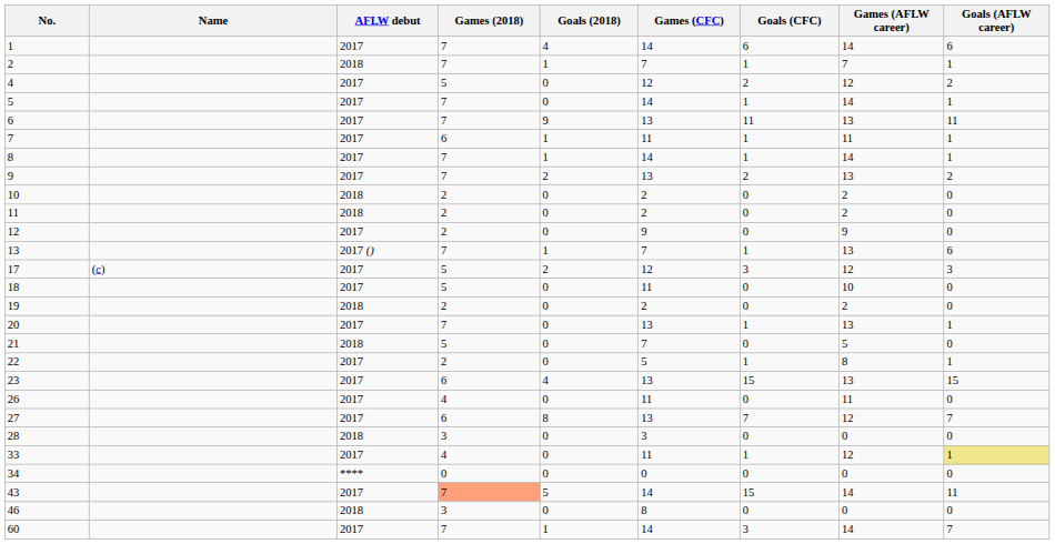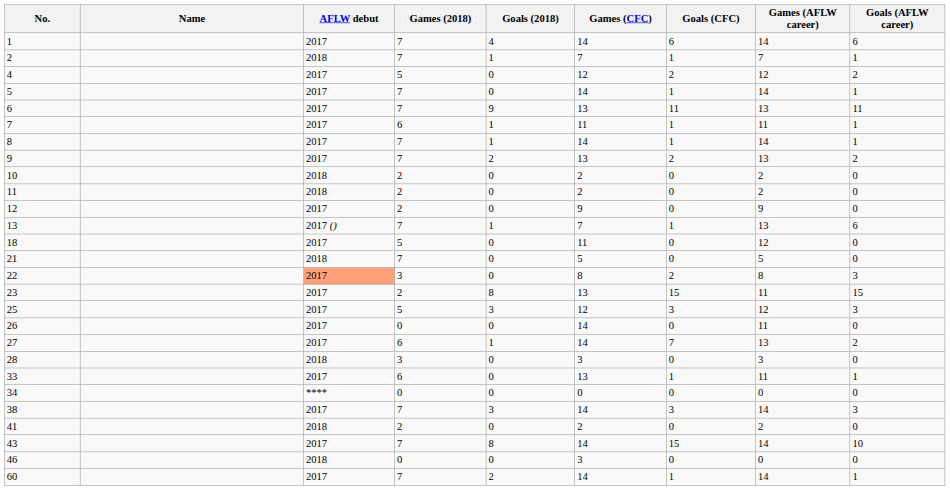 <table class="wikitable sortable" style="width:90%;">
 <tr style="background:#efefef;">
 <th width=2%>No.</th>
 <th width=6%>Name</th>
 <th width=2%><a href='#'>AFLW</a> debut</th>
 <th width=2%>Games (2018)</th>
 <th width=2%>Goals (2018)</th>
 <th width=2%>Games (<a href='#'>CFC</a>)</th>
 <th width=2%>Goals (CFC)</th>
 <th width=2%>Games (AFLW career)</th>
 <th width=2%>Goals (AFLW career)</th>
 </tr>
 <tr>
 <td align=left>1</td>
 <td></td>
 <td>2017</td>
 <td>7</td>
 <td>4</td>
 <td>14</td>
 <td>6</td>
 <td>14</td>
 <td>6</td>
 </tr>
 <tr>
 <td align=left>2</td>
 <td></td>
 <td>2018</td>
 <td>7</td>
 <td>1</td>
 <td>7</td>
 <td>1</td>
 <td>7</td>
 <td>1</td>
 </tr>
 <tr>
 <td align=left>4</td>
 <td></td>
 <td>2017</td>
 <td>5</td>
 <td>0</td>
 <td>12</td>
 <td>2</td>
 <td>12</td>
 <td>2</td>
 </tr>
 <tr>
 <td align=left>5</td>
 <td></td>
 <td>2017</td>
 <td>7</td>
 <td>0</td>
 <td>14</td>
 <td>1</td>
 <td>14</td>
 <td>1</td>
 </tr>
 <tr>
 <td align=left>6</td>
 <td></td>
 <td>2017</td>
 <td>7</td>
 <td>9</td>
 <td>13</td>
 <td>11</td>
 <td>13</td>
 <td>11</td>
 </tr>
 <tr>
 <td align=left>7</td>
 <td></td>
 <td>2017</td>
 <td>6</td>
 <td>1</td>
 <td>11</td>
 <td>1</td>
 <td>11</td>
 <td>1</td>
 </tr>
 <tr>
 <td align=left>8</td>
 <td></td>
 <td>2017</td>
 <td>7</td>
 <td>1</td>
 <td>14</td>
 <td>1</td>
 <td>14</td>
 <td>1</td>
 </tr>
 <tr>
 <td align=left>9</td>
 <td></td>
 <td>2017</td>
 <td>7</td>
 <td>2</td>
 <td>13</td>
 <td>2</td>
 <td>13</td>
 <td>2</td>
 </tr>
 <tr>
 <td align=left>10</td>
 <td></td>
 <td>2018</td>
 <td>2</td>
 <td>0</td>
 <td>2</td>
 <td>0</td>
 <td>2</td>
 <td>0</td>
 </tr>
 <tr>
 <td align=left>11</td>
 <td></td>
 <td>2018</td>
 <td>2</td>
 <td>0</td>
 <td>2</td>
 <td>0</td>
 <td>2</td>
 <td>0</td>
 </tr>
 <tr>
 <td align=left>12</td>
 <td></td>
 <td>2017</td>
 <td>2</td>
 <td>0</td>
 <td>9</td>
 <td>0</td>
 <td>9</td>
 <td>0</td>
 </tr>
 <tr>
 <td align=left>13</td>
 <td></td>
 <td>2017 <em>()</em></td>
 <td>7</td>
 <td>1</td>
 <td>7</td>
 <td>1</td>
 <td>13</td>
 <td>6</td>
 </tr>
 <tr>
-<td align=left>17</td>
-<td> (<a href='#'>c</a>)</td>
-<td>2017</td>
-<td>5</td>
-<td>2</td>
-<td>12</td>
-<td>3</td>
-<td>12</td>
-<td>3</td>
-</tr>
-<tr>
 <td align=left>18</td>
 <td></td>
 <td>2017</td>
 <td>5</td>
 <td>0</td>
 <td>11</td>
 <td>0</td>
-<td>10</td>
+<td>12</td>
 <td>0</td>
-</tr>
-<tr>
-<td align=left>19</td>
-<td></td>
-<td>2018</td>
-<td>2</td>
-<td>0</td>
-<td>2</td>
-<td>0</td>
-<td>2</td>
-<td>0</td>
-</tr>
-<tr>
-<td align=left>20</td>
-<td></td>
-<td>2017</td>
-<td>7</td>
-<td>0</td>
-<td>13</td>
-<td>1</td>
-<td>13</td>
-<td>1</td>
 </tr>
 <tr>
 <td align=left>21</td>
 <td></td>
 <td>2018</td>
+<td>7</td>
+<td>0</td>
 <td>5</td>
-<td>0</td>
-<td>7</td>
 <td>0</td>
 <td>5</td>
 <td>0</td>
 </tr>
 <tr>
 <td align=left>22</td>
 <td></td>
-<td>2017</td>
+<td style="background: lightsalmon;">2017</td>
+<td>3</td>
+<td>0</td>
+<td>8</td>
 <td>2</td>
-<td>0</td>
-<td>5</td>
-<td>1</td>
 <td>8</td>
-<td>1</td>
+<td>3</td>
 </tr>
 <tr>
 <td align=left>23</td>
 <td></td>
 <td>2017</td>
-<td>6</td>
-<td>4</td>
+<td>2</td>
+<td>8</td>
 <td>13</td>
 <td>15</td>
-<td>13</td>
+<td>11</td>
 <td>15</td>
+</tr>
+<tr>
+<td align=left>25</td>
+<td></td>
+<td>2017</td>
+<td>5</td>
+<td>3</td>
+<td>12</td>
+<td>3</td>
+<td>12</td>
+<td>3</td>
 </tr>
 <tr>
 <td align=left>26</td>
 <td></td>
 <td>2017</td>
-<td>4</td>
 <td>0</td>
-<td>11</td>
+<td>0</td>
+<td>14</td>
 <td>0</td>
 <td>11</td>
 <td>0</td>
 </tr>
 <tr>
 <td align=left>27</td>
 <td></td>
 <td>2017</td>
 <td>6</td>
-<td>8</td>
+<td>1</td>
+<td>14</td>
+<td>7</td>
 <td>13</td>
-<td>7</td>
-<td>12</td>
-<td>7</td>
+<td>2</td>
 </tr>
 <tr>
 <td align=left>28</td>
 <td></td>
 <td>2018</td>
 <td>3</td>
 <td>0</td>
 <td>3</td>
 <td>0</td>
-<td>0</td>
+<td>3</td>
 <td>0</td>
 </tr>
 <tr>
 <td align=left>33</td>
 <td></td>
 <td>2017</td>
-<td>4</td>
+<td>6</td>
 <td>0</td>
+<td>13</td>
+<td>1</td>
 <td>11</td>
 <td>1</td>
-<td>12</td>
-<td style="background: khaki;">1</td>
 </tr>
 <tr>
 <td align=left>34</td>
 <td></td>
 <td>****</td>
 <td>0</td>
 <td>0</td>
 <td>0</td>
 <td>0</td>
 <td>0</td>
 <td>0</td>
 </tr>
 <tr>
+<td align=left>38</td>
+<td></td>
+<td>2017</td>
+<td>7</td>
+<td>3</td>
+<td>14</td>
+<td>3</td>
+<td>14</td>
+<td>3</td>
+</tr>
+<tr>
+<td align=left>41</td>
+<td></td>
+<td>2018</td>
+<td>2</td>
+<td>0</td>
+<td>2</td>
+<td>0</td>
+<td>2</td>
+<td>0</td>
+</tr>
+<tr>
 <td align=left>43</td>
 <td></td>
 <td>2017</td>
-<td style="background: lightsalmon;">7</td>
-<td>5</td>
+<td>7</td>
+<td>8</td>
 <td>14</td>
 <td>15</td>
 <td>14</td>
-<td>11</td>
+<td>10</td>
 </tr>
 <tr>
 <td align=left>46</td>
 <td></td>
 <td>2018</td>
+<td>0</td>
+<td>0</td>
 <td>3</td>
-<td>0</td>
-<td>8</td>
 <td>0</td>
 <td>0</td>
 <td>0</td>
 </tr>
 <tr>
 <td align=left>60</td>
 <td></td>
 <td>2017</td>
 <td>7</td>
+<td>2</td>
+<td>14</td>
 <td>1</td>
 <td>14</td>
-<td>3</td>
-<td>14</td>
-<td>7</td>
+<td>1</td>
 </tr>
 </table>
